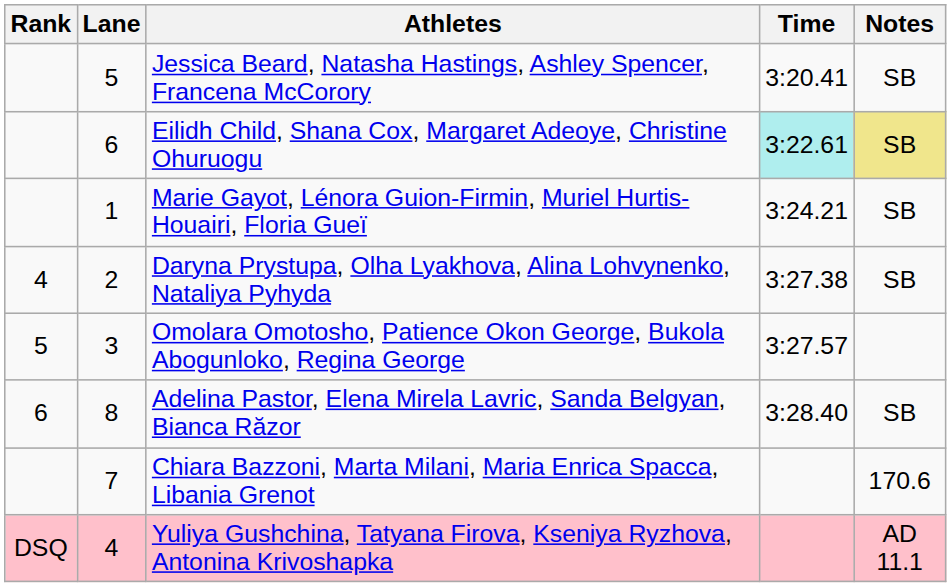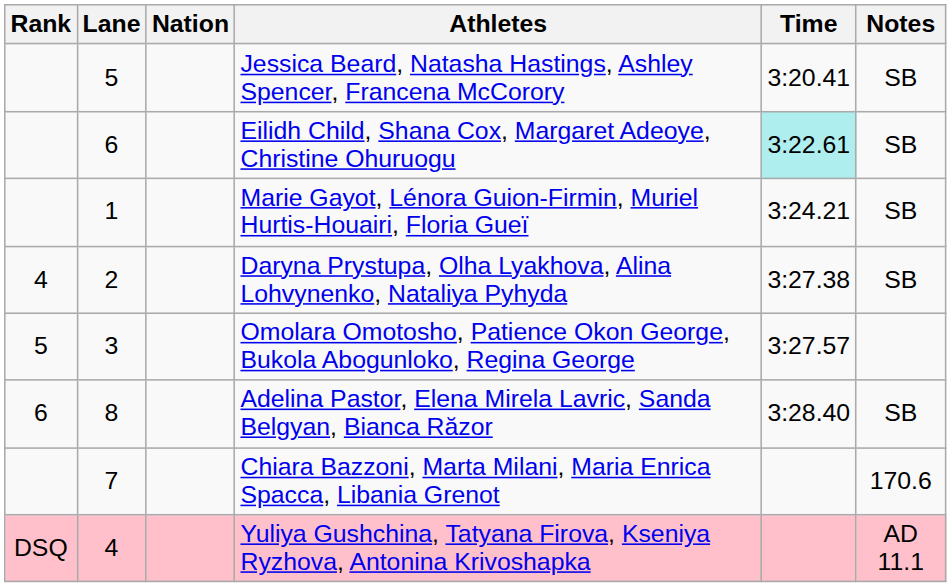 <table class="wikitable sortable" style="text-align:center">
 <tr>
 <th>Rank</th>
 <th>Lane</th>
+<th>Nation</th>
 <th>Athletes</th>
 <th>Time</th>
 <th>Notes</th>
 </tr>
 <tr>
 <td></td>
 <td>5</td>
+<td align=left></td>
 <td align=left><a href='#'>Jessica Beard</a>, <a href='#'>Natasha Hastings</a>, <a href='#'>Ashley Spencer</a>, <a href='#'>Francena McCorory</a></td>
 <td>3:20.41</td>
 <td>SB</td>
 </tr>
 <tr>
 <td></td>
 <td>6</td>
+<td align=left></td>
 <td align=left><a href='#'>Eilidh Child</a>, <a href='#'>Shana Cox</a>, <a href='#'>Margaret Adeoye</a>, <a href='#'>Christine Ohuruogu</a></td>
 <td style="background: paleturquoise;">3:22.61</td>
-<td style="background: khaki;">SB</td>
+<td>SB</td>
 </tr>
 <tr>
 <td></td>
 <td>1</td>
+<td align=left></td>
 <td align=left><a href='#'>Marie Gayot</a>, <a href='#'>Lénora Guion-Firmin</a>, <a href='#'>Muriel Hurtis-Houairi</a>, <a href='#'>Floria Gueï</a></td>
 <td>3:24.21</td>
 <td>SB</td>
 </tr>
 <tr>
 <td>4</td>
 <td>2</td>
+<td align=left></td>
 <td align=left><a href='#'>Daryna Prystupa</a>, <a href='#'>Olha Lyakhova</a>, <a href='#'>Alina Lohvynenko</a>, <a href='#'>Nataliya Pyhyda</a></td>
 <td>3:27.38</td>
 <td>SB</td>
 </tr>
 <tr>
 <td>5</td>
 <td>3</td>
+<td align=left></td>
 <td align=left><a href='#'>Omolara Omotosho</a>, <a href='#'>Patience Okon George</a>, <a href='#'>Bukola Abogunloko</a>, <a href='#'>Regina George</a></td>
 <td>3:27.57</td>
 <td></td>
 </tr>
 <tr>
 <td>6</td>
 <td>8</td>
+<td align=left></td>
 <td align=left><a href='#'>Adelina Pastor</a>, <a href='#'>Elena Mirela Lavric</a>, <a href='#'>Sanda Belgyan</a>, <a href='#'>Bianca Răzor</a></td>
 <td>3:28.40</td>
 <td>SB</td>
 </tr>
 <tr>
 <td></td>
 <td>7</td>
+<td align=left></td>
 <td align=left><a href='#'>Chiara Bazzoni</a>, <a href='#'>Marta Milani</a>, <a href='#'>Maria Enrica Spacca</a>, <a href='#'>Libania Grenot</a></td>
 <td></td>
 <td>170.6</td>
 </tr>
 <tr bgcolor=pink>
 <td>DSQ</td>
 <td>4</td>
+<td align=left></td>
 <td align=left><a href='#'>Yuliya Gushchina</a>, <a href='#'>Tatyana Firova</a>, <a href='#'>Kseniya Ryzhova</a>, <a href='#'>Antonina Krivoshapka</a></td>
 <td></td>
 <td>AD 11.1</td>
 </tr>
 </table>
